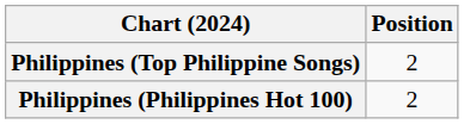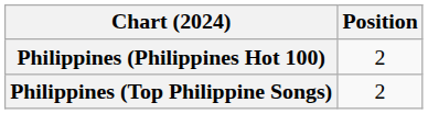 <table class="wikitable sortable plainrowheaders" style="text-align:center">
 <tr>
 <th scope="col">Chart (2024)</th>
 <th scope="col">Position</th>
 </tr>
 <tr>
+<th scope="row">Philippines (Philippines Hot 100)</th>
+<td>2</td>
+</tr>
+<tr>
 <th scope="row">Philippines (Top Philippine Songs)</th>
 <td>2</td>
 </tr>
-<tr>
-<th scope="row">Philippines (Philippines Hot 100)</th>
-<td>2</td>
-</tr>
 </table>
